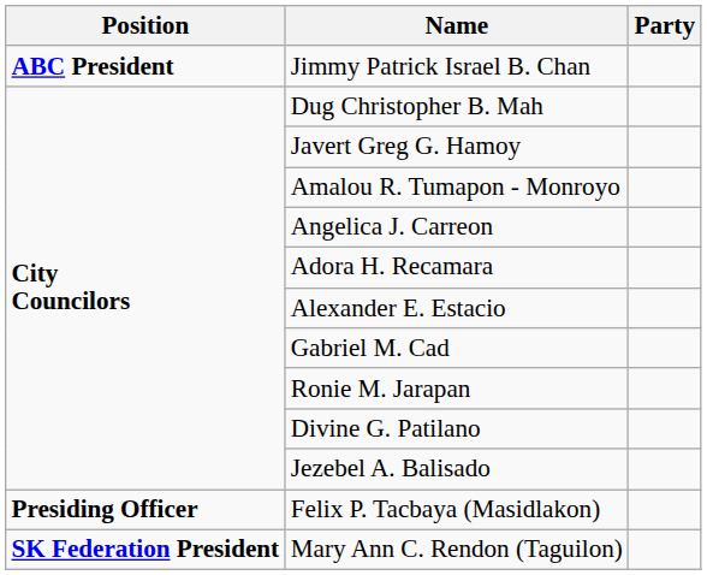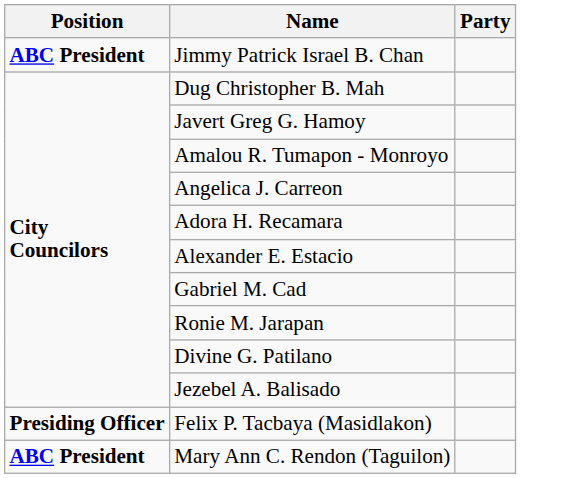 <table class=wikitable>
 <tr>
 <th>Position</th>
 <th>Name</th>
 <th colspan=2>Party</th>
 </tr>
 <tr>
 <td><strong><a href='#'>ABC</a> President</strong></td>
 <td>Jimmy Patrick Israel B. Chan</td>
 <td></td>
 </tr>
 <tr>
 <td rowspan=10><strong>City<br>Councilors</strong></td>
 <td>Dug Christopher B. Mah</td>
 <td></td>
 </tr>
 <tr>
 <td>Javert Greg G. Hamoy</td>
 <td></td>
 </tr>
 <tr>
 <td>Amalou R. Tumapon - Monroyo</td>
 <td></td>
 </tr>
 <tr>
 <td>Angelica J. Carreon</td>
 <td></td>
 </tr>
 <tr>
 <td>Adora H. Recamara</td>
 <td></td>
 </tr>
 <tr>
 <td>Alexander E. Estacio</td>
 <td></td>
 </tr>
 <tr>
 <td>Gabriel M. Cad</td>
 <td></td>
 </tr>
 <tr>
 <td>Ronie M. Jarapan</td>
 <td></td>
 </tr>
 <tr>
 <td>Divine G. Patilano</td>
 <td></td>
 </tr>
 <tr>
 <td>Jezebel A. Balisado</td>
 <td></td>
 </tr>
 <tr>
 <td><strong>Presiding Officer</strong></td>
 <td>Felix P. Tacbaya (Masidlakon)</td>
 <td></td>
 </tr>
 <tr>
-<td><strong><a href='#'>SK Federation</a> President</strong></td>
+<td><strong><a href='#'>ABC</a> President</strong></td>
 <td>Mary Ann C. Rendon (Taguilon)</td>
 <td></td>
 </tr>
 </table>
